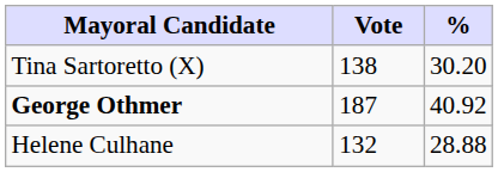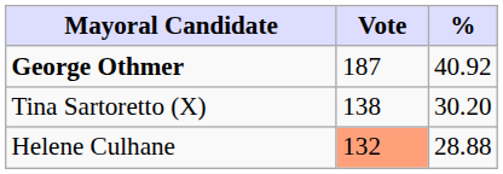 <table class="wikitable">
 <tr>
 <th style="background:#ddf; width:200px;">Mayoral Candidate</th>
 <th style="background:#ddf; width:50px;">Vote</th>
 <th style="background:#ddf; width:30px;">%</th>
 </tr>
 <tr>
+<td><strong>George Othmer</strong></td>
+<td>187</td>
+<td>40.92</td>
+</tr>
+<tr>
 <td>Tina Sartoretto (X)</td>
 <td>138</td>
 <td>30.20</td>
 </tr>
 <tr>
-<td><strong>George Othmer</strong></td>
-<td>187</td>
-<td>40.92</td>
-</tr>
-<tr>
 <td>Helene Culhane</td>
-<td>132</td>
+<td style="background: lightsalmon;">132</td>
 <td>28.88</td>
 </tr>
 </table>
